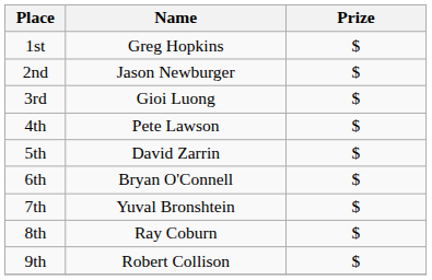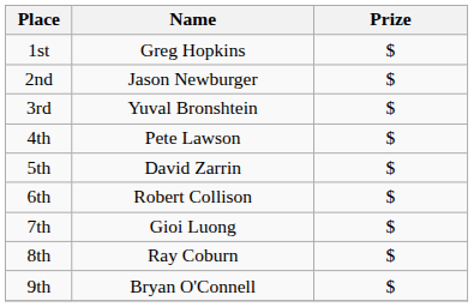 <table class="wikitable" style="text-align:center">
 <tr>
 <th width="50">Place</th>
 <th width="200">Name</th>
 <th width="125">Prize</th>
 </tr>
 <tr>
 <td>1st</td>
 <td>Greg Hopkins</td>
 <td>$</td>
 </tr>
 <tr>
 <td>2nd</td>
 <td>Jason Newburger</td>
 <td>$</td>
 </tr>
 <tr>
 <td>3rd</td>
-<td>Gioi Luong</td>
+<td>Yuval Bronshtein</td>
 <td>$</td>
 </tr>
 <tr>
 <td>4th</td>
 <td>Pete Lawson</td>
 <td>$</td>
 </tr>
 <tr>
 <td>5th</td>
 <td>David Zarrin</td>
 <td>$</td>
 </tr>
 <tr>
 <td>6th</td>
-<td>Bryan O'Connell</td>
+<td>Robert Collison</td>
 <td>$</td>
 </tr>
 <tr>
 <td>7th</td>
-<td>Yuval Bronshtein</td>
+<td>Gioi Luong</td>
 <td>$</td>
 </tr>
 <tr>
 <td>8th</td>
 <td>Ray Coburn</td>
 <td>$</td>
 </tr>
 <tr>
 <td>9th</td>
-<td>Robert Collison</td>
+<td>Bryan O'Connell</td>
 <td>$</td>
 </tr>
 <tr>
 </tr>
 </table>
